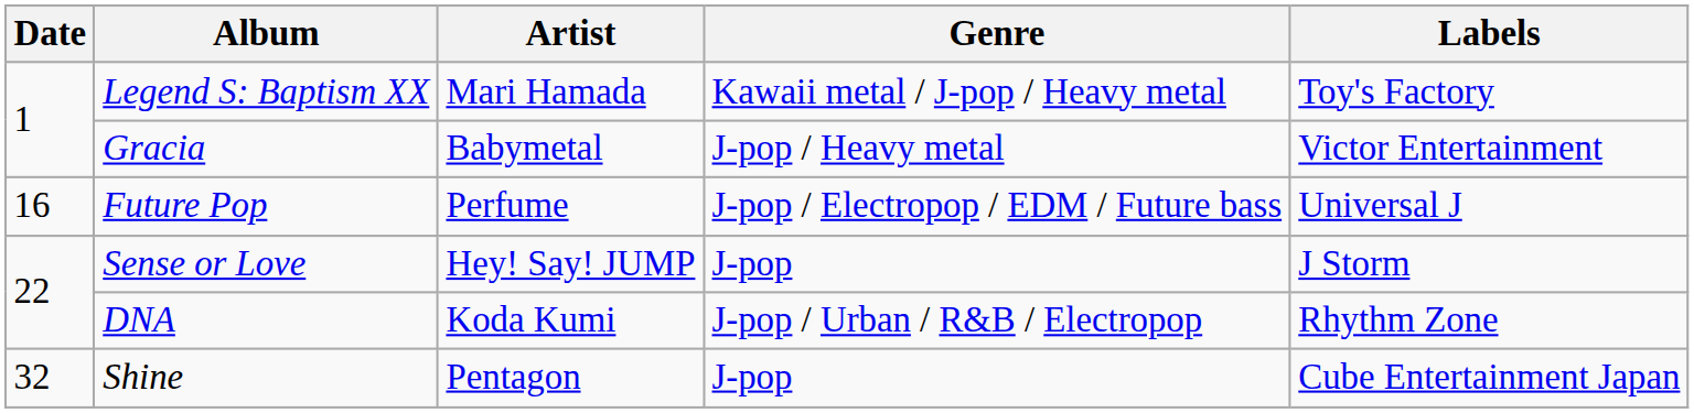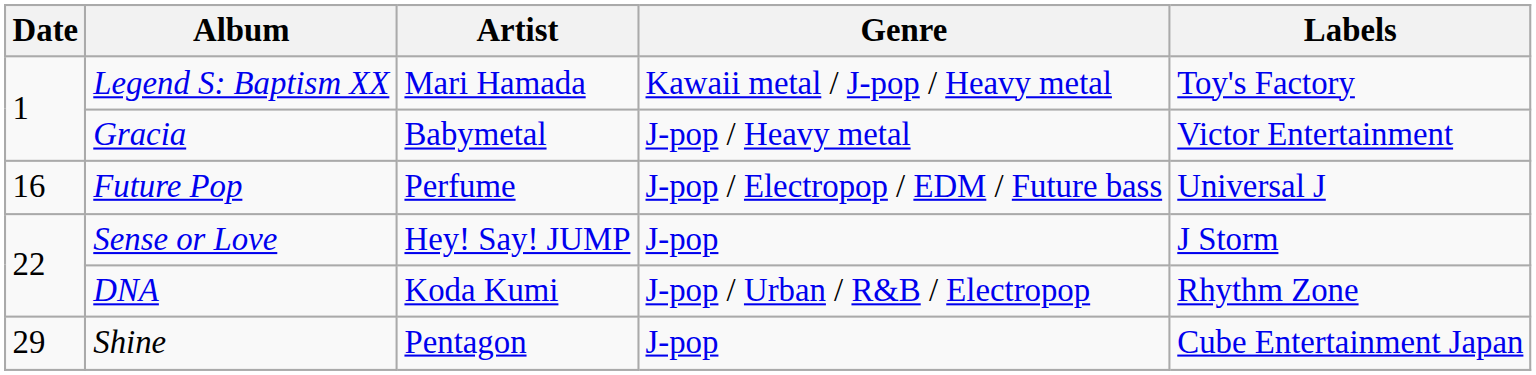 <table class="wikitable">
 <tr>
 <th>Date</th>
 <th>Album</th>
 <th>Artist</th>
 <th>Genre</th>
 <th>Labels</th>
 </tr>
 <tr>
 <td rowspan="2">1</td>
 <td><em><a href='#'>Legend S: Baptism XX</a></em></td>
 <td><a href='#'>Mari Hamada</a></td>
 <td><a href='#'>Kawaii metal</a> / <a href='#'>J-pop</a> / <a href='#'>Heavy metal</a></td>
 <td><a href='#'>Toy's Factory</a></td>
 </tr>
 <tr>
 <td><em><a href='#'>Gracia</a></em></td>
 <td><a href='#'>Babymetal</a></td>
 <td><a href='#'>J-pop</a> / <a href='#'>Heavy metal</a></td>
 <td><a href='#'>Victor Entertainment</a></td>
 </tr>
 <tr>
 <td>16</td>
 <td><em><a href='#'>Future Pop</a></em></td>
 <td><a href='#'>Perfume</a></td>
 <td><a href='#'>J-pop</a> / <a href='#'>Electropop</a> / <a href='#'>EDM</a> / <a href='#'>Future bass</a></td>
 <td><a href='#'>Universal J</a></td>
 </tr>
 <tr>
 <td rowspan="2">22</td>
 <td><em><a href='#'>Sense or Love</a></em></td>
 <td><a href='#'>Hey! Say! JUMP</a></td>
 <td><a href='#'>J-pop</a></td>
 <td><a href='#'>J Storm</a></td>
 </tr>
 <tr>
 <td><em><a href='#'>DNA</a></em></td>
 <td><a href='#'>Koda Kumi</a></td>
 <td><a href='#'>J-pop</a> / <a href='#'>Urban</a> / <a href='#'>R&B</a> / <a href='#'>Electropop</a></td>
 <td><a href='#'>Rhythm Zone</a></td>
 </tr>
 <tr>
-<td>32</td>
+<td>29</td>
 <td><em>Shine</em></td>
 <td><a href='#'>Pentagon</a></td>
 <td><a href='#'>J-pop</a></td>
 <td><a href='#'>Cube Entertainment Japan</a></td>
 </tr>
 </table>
